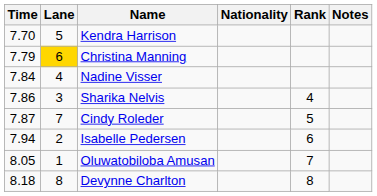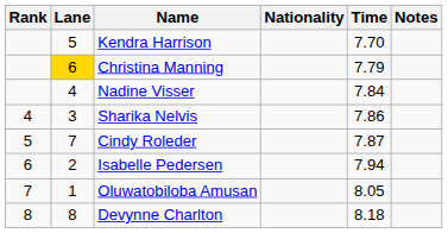 <table class="wikitable sortable" style="text-align:center">
 <tr>
-<th>Time</th>
+<th>Rank</th>
 <th>Lane</th>
 <th>Name</th>
 <th>Nationality</th>
-<th>Rank</th>
+<th>Time</th>
 <th>Notes</th>
 </tr>
 <tr>
-<td>7.70</td>
+<td></td>
 <td>5</td>
 <td align=left><a href='#'>Kendra Harrison</a></td>
 <td align=left></td>
-<td></td>
+<td>7.70</td>
 <td><strong></strong></td>
 </tr>
 <tr>
-<td>7.79</td>
+<td></td>
 <td style="background: gold;">6</td>
 <td align=left><a href='#'>Christina Manning</a></td>
 <td align=left></td>
-<td></td>
+<td>7.79</td>
 <td></td>
 </tr>
 <tr>
-<td>7.84</td>
+<td></td>
 <td>4</td>
 <td align=left><a href='#'>Nadine Visser</a></td>
 <td align=left></td>
-<td></td>
+<td>7.84</td>
 <td></td>
 </tr>
 <tr>
-<td>7.86</td>
+<td>4</td>
 <td>3</td>
 <td align=left><a href='#'>Sharika Nelvis</a></td>
 <td align=left></td>
-<td>4</td>
+<td>7.86</td>
 <td></td>
 </tr>
 <tr>
-<td>7.87</td>
+<td>5</td>
 <td>7</td>
 <td align=left><a href='#'>Cindy Roleder</a></td>
 <td align=left></td>
-<td>5</td>
+<td>7.87</td>
 <td></td>
 </tr>
 <tr>
-<td>7.94</td>
+<td>6</td>
 <td>2</td>
 <td align=left><a href='#'>Isabelle Pedersen</a></td>
 <td align=left></td>
-<td>6</td>
+<td>7.94</td>
 <td></td>
 </tr>
 <tr>
-<td>8.05</td>
+<td>7</td>
 <td>1</td>
 <td align=left><a href='#'>Oluwatobiloba Amusan</a></td>
 <td align=left></td>
-<td>7</td>
+<td>8.05</td>
 <td></td>
 </tr>
 <tr>
-<td>8.18</td>
+<td>8</td>
 <td>8</td>
 <td align=left><a href='#'>Devynne Charlton</a></td>
 <td align=left></td>
-<td>8</td>
+<td>8.18</td>
 <td></td>
 </tr>
 </table>
